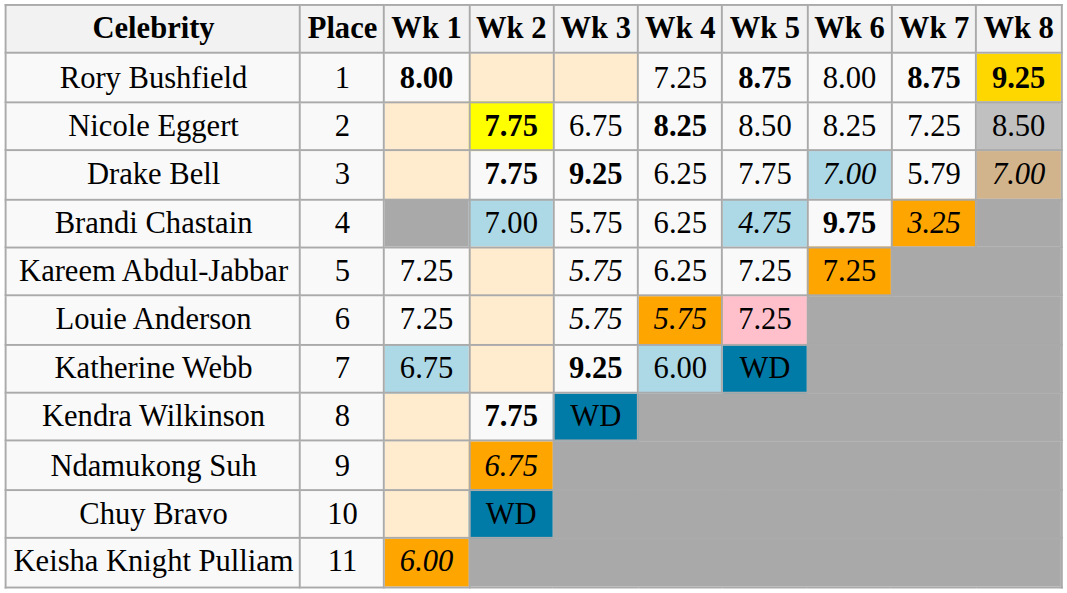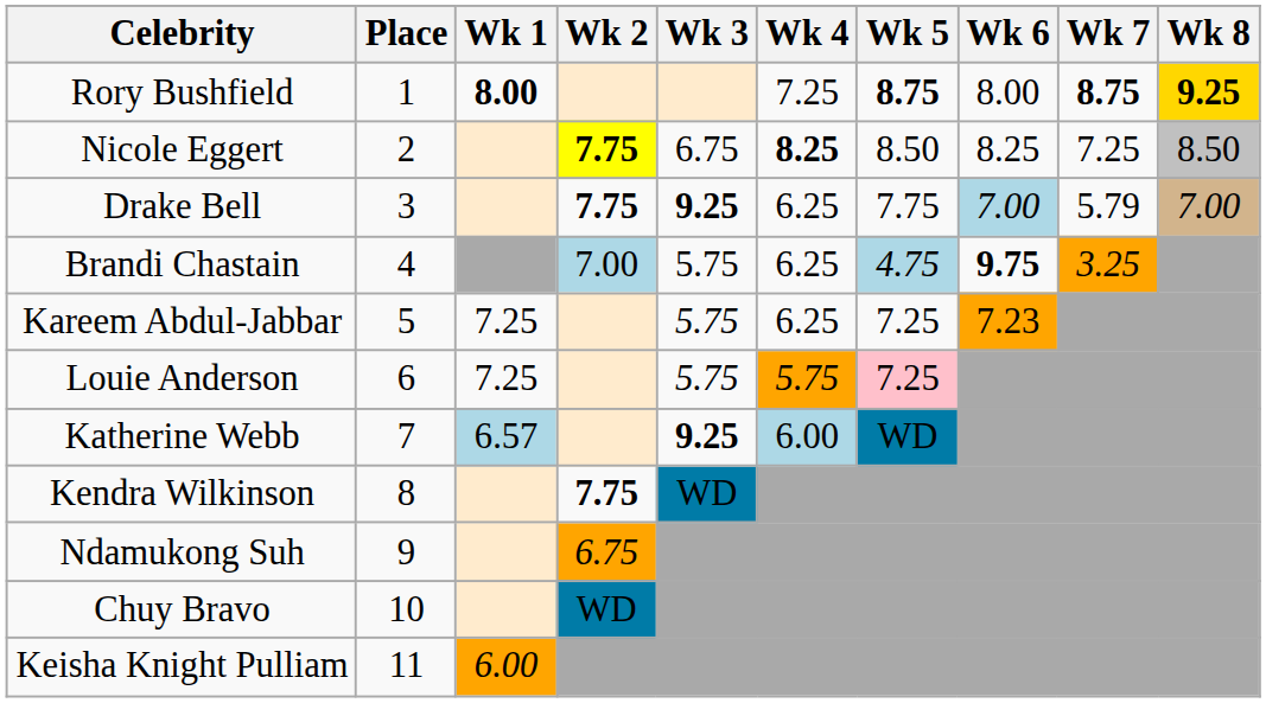 <table class="wikitable sortable"  style="margin:auto; text-align:center; white-space:nowrap; width:30%;">
 <tr>
 <th>Celebrity</th>
 <th>Place</th>
 <th>Wk 1</th>
 <th>Wk 2</th>
 <th>Wk 3</th>
 <th>Wk 4</th>
 <th>Wk 5</th>
 <th>Wk 6</th>
 <th>Wk 7</th>
 <th>Wk 8</th>
 </tr>
 <tr>
 <td>Rory Bushfield</td>
 <td>1</td>
 <td><span><strong>8.00</strong></span></td>
 <td style="background:#FFEBCD;"></td>
 <td style="background:#FFEBCD;"></td>
 <td>7.25</td>
 <td><span><strong>8.75</strong></span></td>
 <td>8.00</td>
 <td><span><strong>8.75</strong></span></td>
 <td style="background:gold;"><span><strong>9.25</strong></span></td>
 </tr>
 <tr>
 <td>Nicole Eggert</td>
 <td>2</td>
 <td style="background:#FFEBCD;"></td>
 <td bgcolor="yellow"><span><strong>7.75</strong></span></td>
 <td>6.75</td>
 <td><span><strong>8.25</strong></span></td>
 <td>8.50</td>
 <td>8.25</td>
 <td>7.25</td>
 <td style="background:silver;">8.50</td>
 </tr>
 <tr>
 <td>Drake Bell</td>
 <td>3</td>
 <td style="background:#FFEBCD;"></td>
 <td><span><strong>7.75</strong></span></td>
 <td><span><strong>9.25</strong></span></td>
 <td>6.25</td>
 <td>7.75</td>
 <td style="background:lightblue;"><span><em>7.00</em></span></td>
 <td>5.79</td>
 <td style="background:tan;"><span><em>7.00</em></span></td>
 </tr>
 <tr>
 <td>Brandi Chastain</td>
 <td>4</td>
 <td style="background:darkgrey;"></td>
 <td style="background:lightblue;">7.00</td>
 <td>5.75</td>
 <td>6.25</td>
 <td style="background:lightblue;"><span><em>4.75</em></span></td>
 <td><span><strong>9.75</strong></span></td>
 <td style="background:orange;"><span><em>3.25</em></span></td>
 <td style="background:darkgrey;" colspan="1"></td>
 </tr>
 <tr>
 <td>Kareem Abdul-Jabbar</td>
 <td>5</td>
 <td>7.25</td>
 <td style="background:#FFEBCD;"></td>
 <td><span><em>5.75</em></span></td>
 <td>6.25</td>
 <td>7.25</td>
-<td style="background:orange;">7.25</td>
+<td style="background:orange;">7.23</td>
 <td style="background:darkgrey;" colspan="2"></td>
 </tr>
 <tr>
 <td>Louie Anderson</td>
 <td>6</td>
 <td>7.25</td>
 <td style="background:#FFEBCD;"></td>
 <td><span><em>5.75</em></span></td>
 <td style="background:orange;"><span><em>5.75</em></span></td>
 <td style="background:pink;">7.25</td>
 <td style="background:darkgrey;" colspan="3"></td>
 </tr>
 <tr>
 <td>Katherine Webb</td>
 <td>7</td>
-<td style="background:lightblue;">6.75</td>
+<td style="background:lightblue;">6.57</td>
 <td style="background:#FFEBCD;"></td>
 <td><span><strong>9.25</strong></span></td>
 <td style="background:lightblue;">6.00</td>
 <td style="background:#007BA7;">WD</td>
 <td style="background:darkgrey;" colspan="3"></td>
 </tr>
 <tr>
 <td>Kendra Wilkinson</td>
 <td>8</td>
 <td style="background:#FFEBCD;"></td>
 <td><span><strong>7.75</strong></span></td>
 <td style="background:#007BA7;">WD</td>
 <td style="background:darkgrey;" colspan="5"></td>
 </tr>
 <tr>
 <td>Ndamukong Suh</td>
 <td>9</td>
 <td style="background:#FFEBCD;"></td>
 <td style="background:orange;"><span><em>6.75</em></span></td>
 <td style="background:darkgrey;" colspan="6"></td>
 </tr>
 <tr>
 <td>Chuy Bravo</td>
 <td>10</td>
 <td style="background:#FFEBCD;"></td>
 <td style="background:#007BA7;">WD</td>
 <td style="background:darkgrey;" colspan="6"></td>
 </tr>
 <tr>
 <td>Keisha Knight Pulliam</td>
 <td>11</td>
 <td style="background:orange;"><span><em>6.00</em></span></td>
 <td style="background:darkgrey;" colspan="7"></td>
 </tr>
 </table>
